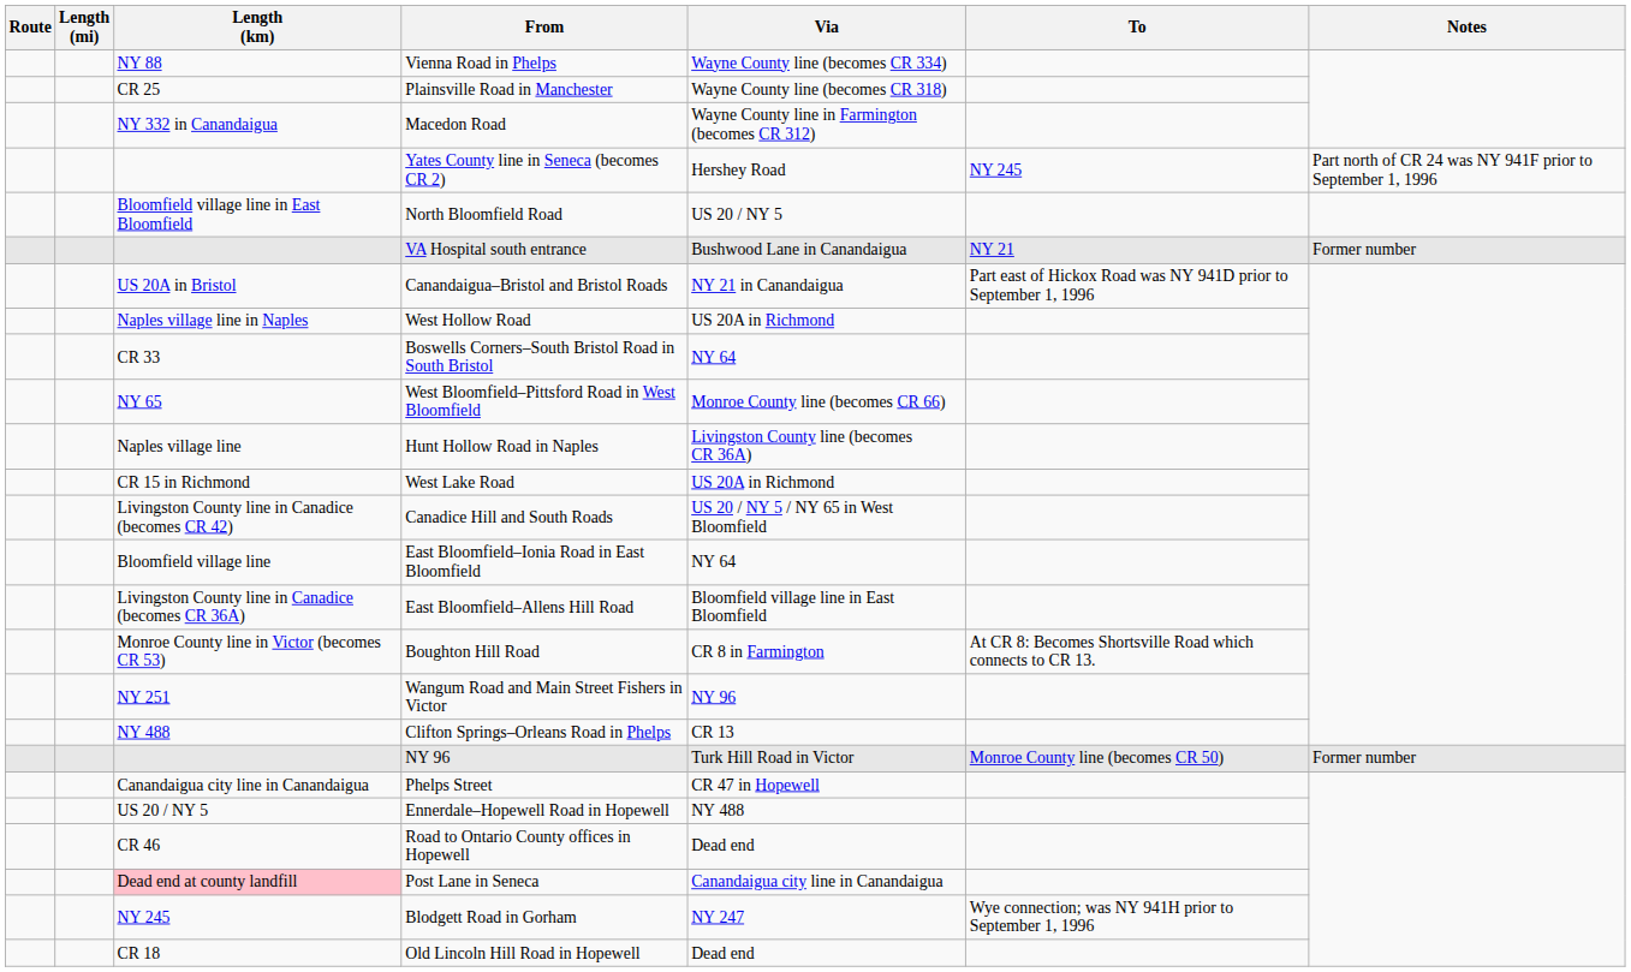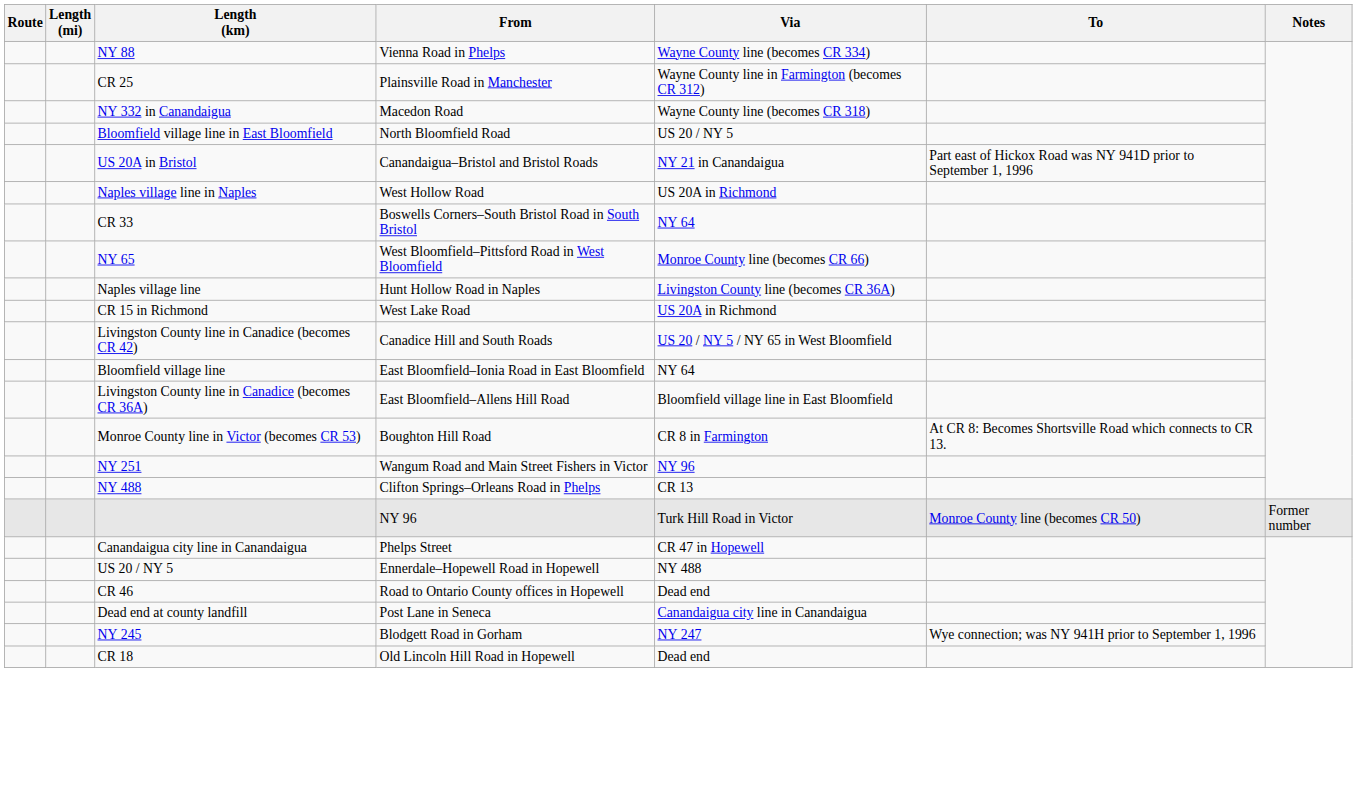 <table class="wikitable sortable">
 <tr>
 <th>Route</th>
 <th>Length<br>(mi)</th>
 <th>Length<br>(km)</th>
 <th class="unsortable">From</th>
 <th class="unsortable">Via</th>
 <th class="unsortable">To</th>
 <th class="unsortable">Notes</th>
 </tr>
 <tr>
 <td id="26"></td>
 <td></td>
 <td><a href='#'>NY&nbsp;88</a></td>
 <td>Vienna Road in <a href='#'>Phelps</a></td>
 <td><a href='#'>Wayne County</a> line (becomes <a href='#'>CR 334</a>)</td>
 <td></td>
 </tr>
 <tr>
 <td id="27"></td>
 <td></td>
 <td>CR 25</td>
 <td>Plainsville Road in <a href='#'>Manchester</a></td>
-<td>Wayne County line (becomes <a href='#'>CR 318</a>)</td>
+<td>Wayne County line in <a href='#'>Farmington</a> (becomes <a href='#'>CR 312</a>)</td>
 <td></td>
 </tr>
 <tr>
 <td id="28"></td>
 <td></td>
 <td><a href='#'>NY&nbsp;332</a> in <a href='#'>Canandaigua</a></td>
 <td>Macedon Road</td>
-<td>Wayne County line in <a href='#'>Farmington</a> (becomes <a href='#'>CR 312</a>)</td>
+<td>Wayne County line (becomes <a href='#'>CR 318</a>)</td>
 <td></td>
-</tr>
-<tr>
-<td id="29"></td>
-<td></td>
-<td></td>
-<td><a href='#'>Yates County</a> line in <a href='#'>Seneca</a> (becomes <a href='#'>CR 2</a>)</td>
-<td>Hershey Road</td>
-<td><a href='#'>NY 245</a></td>
-<td>Part north of CR 24 was NY 941F prior to September 1, 1996</td>
 </tr>
 <tr>
 <td id="30"></td>
 <td></td>
 <td><a href='#'>Bloomfield</a> village line in <a href='#'>East Bloomfield</a></td>
 <td>North Bloomfield Road</td>
 <td>US 20 / NY 5</td>
 <td></td>
-</tr>
-<tr bgcolor="#e7e7e7">
-<td id="31"></td>
-<td></td>
-<td></td>
-<td><a href='#'>VA</a> Hospital south entrance</td>
-<td>Bushwood Lane in Canandaigua</td>
-<td><a href='#'>NY&nbsp;21</a></td>
-<td>Former number</td>
 </tr>
 <tr>
 <td id="32"></td>
 <td></td>
 <td><a href='#'>US 20A</a> in <a href='#'>Bristol</a></td>
 <td>Canandaigua–Bristol and Bristol Roads</td>
 <td><a href='#'>NY&nbsp;21</a> in Canandaigua</td>
 <td>Part east of Hickox Road was NY 941D prior to September 1, 1996</td>
 </tr>
 <tr>
 <td id="33"></td>
 <td></td>
 <td><a href='#'>Naples village</a> line in <a href='#'>Naples</a></td>
 <td>West Hollow Road</td>
 <td>US 20A in <a href='#'>Richmond</a></td>
 <td></td>
 </tr>
 <tr>
 <td id="34"></td>
 <td></td>
 <td>CR 33</td>
 <td>Boswells Corners–South Bristol Road in <a href='#'>South Bristol</a></td>
 <td><a href='#'>NY&nbsp;64</a></td>
 <td></td>
 </tr>
 <tr>
 <td id="35"></td>
 <td></td>
 <td><a href='#'>NY&nbsp;65</a></td>
 <td>West Bloomfield–Pittsford Road in <a href='#'>West Bloomfield</a></td>
 <td><a href='#'>Monroe County</a> line (becomes <a href='#'>CR 66</a>)</td>
 <td></td>
 </tr>
 <tr>
 <td id="36-1"></td>
 <td></td>
 <td>Naples village line</td>
 <td>Hunt Hollow Road in Naples</td>
 <td><a href='#'>Livingston County</a> line (becomes <a href='#'>CR 36A</a>)</td>
 <td></td>
 </tr>
 <tr>
 <td id="36-2"></td>
 <td></td>
 <td>CR 15 in Richmond</td>
 <td>West Lake Road</td>
 <td><a href='#'>US 20A</a> in Richmond</td>
 <td></td>
 </tr>
 <tr>
 <td id="37"></td>
 <td></td>
 <td>Livingston County line in Canadice (becomes <a href='#'>CR 42</a>)</td>
 <td>Canadice Hill and South Roads</td>
 <td><a href='#'>US 20</a> / <a href='#'>NY&nbsp;5</a> / NY 65 in West Bloomfield</td>
 <td></td>
 </tr>
 <tr>
 <td id="39"></td>
 <td></td>
 <td>Bloomfield village line</td>
 <td>East Bloomfield–Ionia Road in East Bloomfield</td>
 <td>NY 64</td>
 <td></td>
 </tr>
 <tr>
 <td id="40"></td>
 <td></td>
 <td>Livingston County line in <a href='#'>Canadice</a> (becomes <a href='#'>CR 36A</a>)</td>
 <td>East Bloomfield–Allens Hill Road</td>
 <td>Bloomfield village line in East Bloomfield</td>
 <td></td>
 </tr>
 <tr>
 <td id="41"></td>
 <td></td>
 <td>Monroe County line in <a href='#'>Victor</a> (becomes <a href='#'>CR 53</a>)</td>
 <td>Boughton Hill Road</td>
 <td>CR 8 in <a href='#'>Farmington</a></td>
 <td>At CR 8: Becomes Shortsville Road which connects to CR 13.</td>
 </tr>
 <tr>
 <td id="42"></td>
 <td></td>
 <td><a href='#'>NY&nbsp;251</a></td>
 <td>Wangum Road and Main Street Fishers in Victor</td>
 <td><a href='#'>NY&nbsp;96</a></td>
 <td></td>
 </tr>
 <tr>
 <td id="43"></td>
 <td></td>
 <td><a href='#'>NY&nbsp;488</a></td>
 <td>Clifton Springs–Orleans Road in <a href='#'>Phelps</a></td>
 <td>CR 13</td>
 <td></td>
 </tr>
 <tr bgcolor="#e7e7e7">
 <td id="44"></td>
 <td></td>
 <td></td>
 <td>NY 96</td>
 <td>Turk Hill Road in Victor</td>
 <td><a href='#'>Monroe County</a> line (becomes <a href='#'>CR 50</a>)</td>
 <td>Former number</td>
 </tr>
 <tr>
 <td id="46"></td>
 <td></td>
 <td>Canandaigua city line in Canandaigua</td>
 <td>Phelps Street</td>
 <td>CR 47 in <a href='#'>Hopewell</a></td>
 <td></td>
 </tr>
 <tr>
 <td id="47"></td>
 <td></td>
 <td>US 20 / NY 5</td>
 <td>Ennerdale–Hopewell Road in Hopewell</td>
 <td>NY 488</td>
 <td></td>
 </tr>
 <tr>
 <td id="48"></td>
 <td></td>
 <td>CR 46</td>
 <td>Road to Ontario County offices in Hopewell</td>
 <td>Dead end</td>
 <td></td>
 </tr>
 <tr>
 <td id="49"></td>
 <td></td>
-<td style="background: pink;">Dead end at county landfill</td>
+<td>Dead end at county landfill</td>
 <td>Post Lane in Seneca</td>
 <td><a href='#'>Canandaigua city</a> line in Canandaigua</td>
 <td></td>
 </tr>
 <tr>
 <td id="50"></td>
 <td></td>
 <td><a href='#'>NY&nbsp;245</a></td>
 <td>Blodgett Road in Gorham</td>
 <td><a href='#'>NY&nbsp;247</a></td>
 <td>Wye connection; was NY 941H prior to September 1, 1996</td>
 </tr>
 <tr>
 <td id="181"></td>
 <td></td>
 <td>CR 18</td>
 <td>Old Lincoln Hill Road in Hopewell</td>
 <td>Dead end</td>
 <td></td>
 </tr>
 </table>
